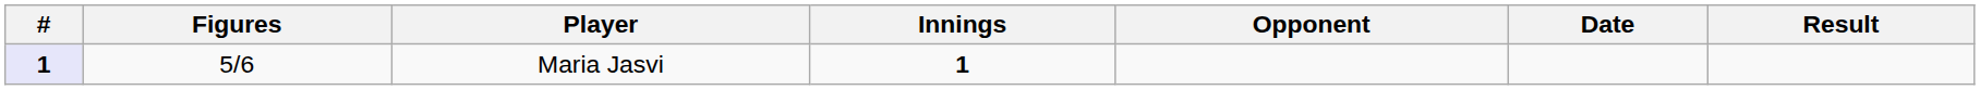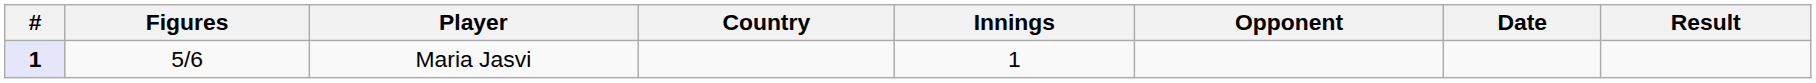 <table class="wikitable" style="font-size:100%; width:100%">
 <tr>
 <th>#</th>
 <th>Figures</th>
 <th>Player</th>
+<th>Country</th>
 <th>Innings</th>
 <th>Opponent</th>
 <th>Date</th>
 <th>Result</th>
 </tr>
 <tr align="center";>
 <td style="background: lavender;"><strong>1</strong></td>
 <td>5/6</td>
 <td>Maria Jasvi</td>
-<td><strong>1</strong></td>
+<td></td>
+<td>1</td>
 <td></td>
 <td></td>
 <td></td>
 </tr>
 </table>
